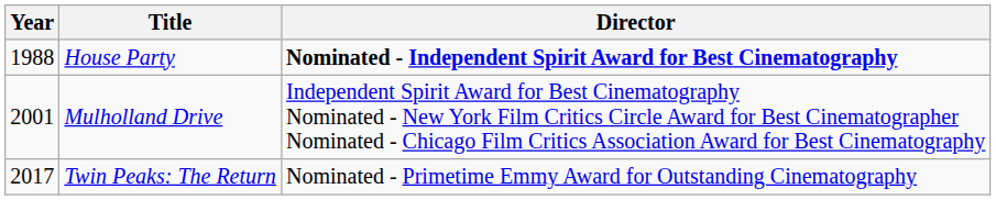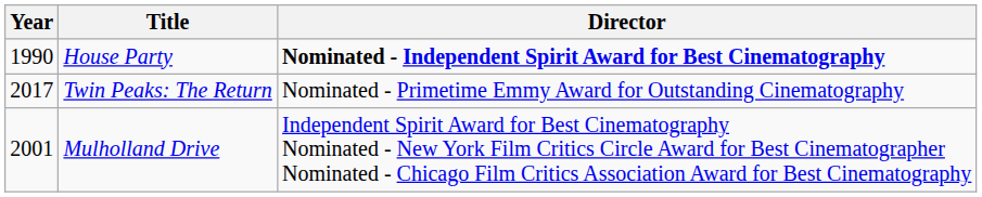 <table class="wikitable">
 <tr>
 <th>Year</th>
 <th>Title</th>
 <th>Director</th>
 </tr>
 <tr>
-<td>1988</td>
+<td>1990</td>
 <td><em><a href='#'>House Party</a></em></td>
 <td><strong>Nominated - <a href='#'>Independent Spirit Award for Best Cinematography</a></strong></td>
+</tr>
+<tr>
+<td>2017</td>
+<td><em><a href='#'>Twin Peaks: The Return</a></em></td>
+<td>Nominated - <a href='#'>Primetime Emmy Award for Outstanding Cinematography</a></td>
 </tr>
 <tr>
 <td>2001</td>
 <td><em><a href='#'>Mulholland Drive</a></em></td>
 <td><a href='#'>Independent Spirit Award for Best Cinematography</a><br>Nominated - <a href='#'>New York Film Critics Circle Award for Best Cinematographer</a><br>Nominated - <a href='#'>Chicago Film Critics Association Award for Best Cinematography</a></td>
 </tr>
-<tr>
-<td>2017</td>
-<td><em><a href='#'>Twin Peaks: The Return</a></em></td>
-<td>Nominated - <a href='#'>Primetime Emmy Award for Outstanding Cinematography</a></td>
-</tr>
 </table>
